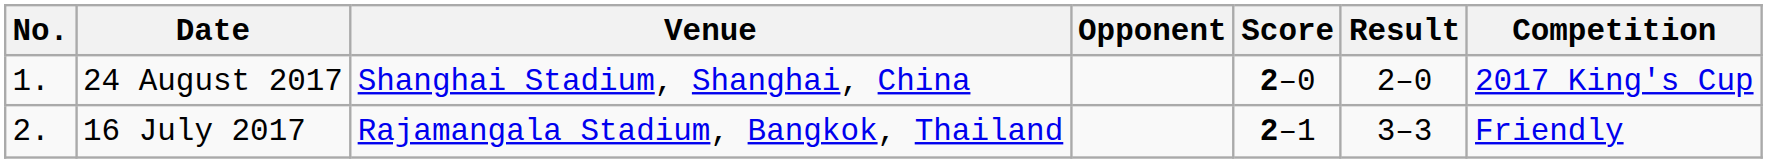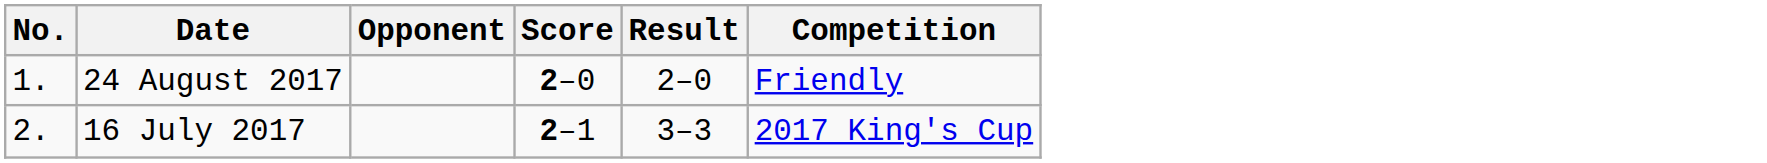 <table class="wikitable">
 <tr>
 <th>No.</th>
 <th>Date</th>
-<th>Venue</th>
 <th>Opponent</th>
 <th>Score</th>
 <th>Result</th>
 <th>Competition</th>
 </tr>
 <tr>
 <td>1.</td>
 <td>24 August 2017</td>
-<td><a href='#'>Shanghai Stadium</a>, <a href='#'>Shanghai</a>, <a href='#'>China</a></td>
 <td></td>
 <td align=center><strong>2</strong>–0</td>
 <td align=center>2–0</td>
-<td><a href='#'>2017 King's Cup</a></td>
+<td><a href='#'>Friendly</a></td>
 </tr>
 <tr>
 <td>2.</td>
 <td>16 July 2017</td>
-<td><a href='#'>Rajamangala Stadium</a>, <a href='#'>Bangkok</a>, <a href='#'>Thailand</a></td>
 <td></td>
 <td align=center><strong>2</strong>–1</td>
 <td align=center>3–3 </td>
-<td><a href='#'>Friendly</a></td>
+<td><a href='#'>2017 King's Cup</a></td>
 </tr>
 </table>
